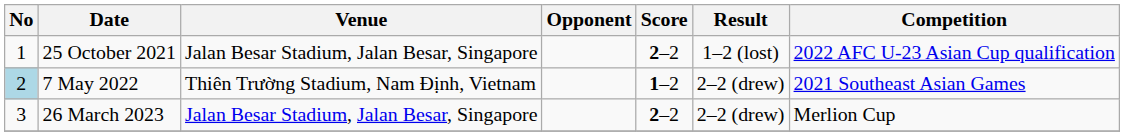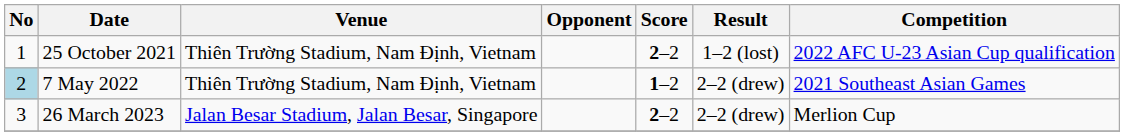 <table class="wikitable">
 <tr>
 <th>No</th>
 <th>Date</th>
 <th>Venue</th>
 <th>Opponent</th>
 <th>Score</th>
 <th>Result</th>
 <th>Competition</th>
 </tr>
 <tr>
 <td align=center>1</td>
 <td>25 October 2021</td>
-<td>Jalan Besar Stadium, Jalan Besar, Singapore</td>
+<td>Thiên Trường Stadium, Nam Định, Vietnam</td>
 <td></td>
 <td align=center><strong>2</strong>–2</td>
 <td align=center>1–2 (lost)</td>
 <td><a href='#'>2022 AFC U-23 Asian Cup qualification</a></td>
 </tr>
 <tr>
 <td align=center style="background: lightblue;">2</td>
 <td>7 May 2022</td>
 <td>Thiên Trường Stadium, Nam Định, Vietnam</td>
 <td></td>
 <td align=center><strong>1</strong>–2</td>
 <td align=center>2–2 (drew)</td>
 <td><a href='#'>2021 Southeast Asian Games</a></td>
 </tr>
 <tr>
 <td align=center>3</td>
 <td>26 March 2023</td>
 <td><a href='#'>Jalan Besar Stadium</a>, <a href='#'>Jalan Besar</a>, Singapore</td>
 <td></td>
 <td align=center><strong>2</strong>–2</td>
 <td align=center>2–2 (drew)</td>
 <td>Merlion Cup</td>
 </tr>
 <tr>
 </tr>
 </table>
